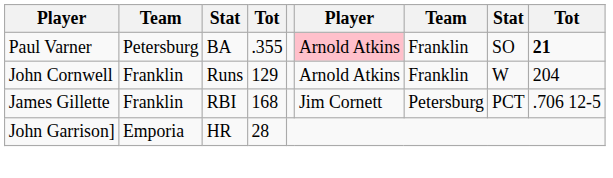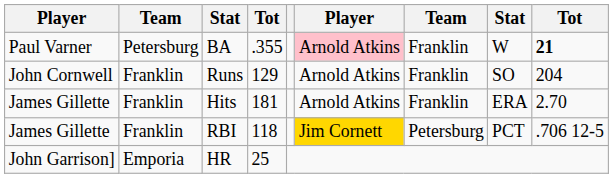 <table class="wikitable">
 <tr>
 <th>Player</th>
 <th>Team</th>
 <th>Stat</th>
 <th>Tot</th>
 <th></th>
 <th>Player</th>
 <th>Team</th>
 <th>Stat</th>
 <th>Tot</th>
 </tr>
 <tr>
 <td>Paul Varner</td>
 <td>Petersburg</td>
 <td>BA</td>
 <td>.355</td>
 <td></td>
 <td style="background: pink;">Arnold Atkins</td>
 <td>Franklin</td>
-<td>SO</td>
+<td>W</td>
 <td><strong>21</strong></td>
 </tr>
 <tr>
 <td>John Cornwell</td>
 <td>Franklin</td>
 <td>Runs</td>
 <td>129</td>
 <td></td>
 <td>Arnold Atkins</td>
 <td>Franklin</td>
-<td>W</td>
+<td>SO</td>
 <td>204</td>
 </tr>
 <tr>
 <td>James Gillette</td>
 <td>Franklin</td>
+<td>Hits</td>
+<td>181</td>
+<td></td>
+<td>Arnold Atkins</td>
+<td>Franklin</td>
+<td>ERA</td>
+<td>2.70</td>
+</tr>
+<tr>
+<td>James Gillette</td>
+<td>Franklin</td>
 <td>RBI</td>
-<td>168</td>
+<td>118</td>
 <td></td>
-<td>Jim Cornett</td>
+<td style="background: gold;">Jim Cornett</td>
 <td>Petersburg</td>
 <td>PCT</td>
 <td>.706 12-5</td>
 </tr>
 <tr>
 <td>John Garrison]</td>
 <td>Emporia</td>
 <td>HR</td>
-<td>28</td>
+<td>25</td>
 </tr>
 </table>
